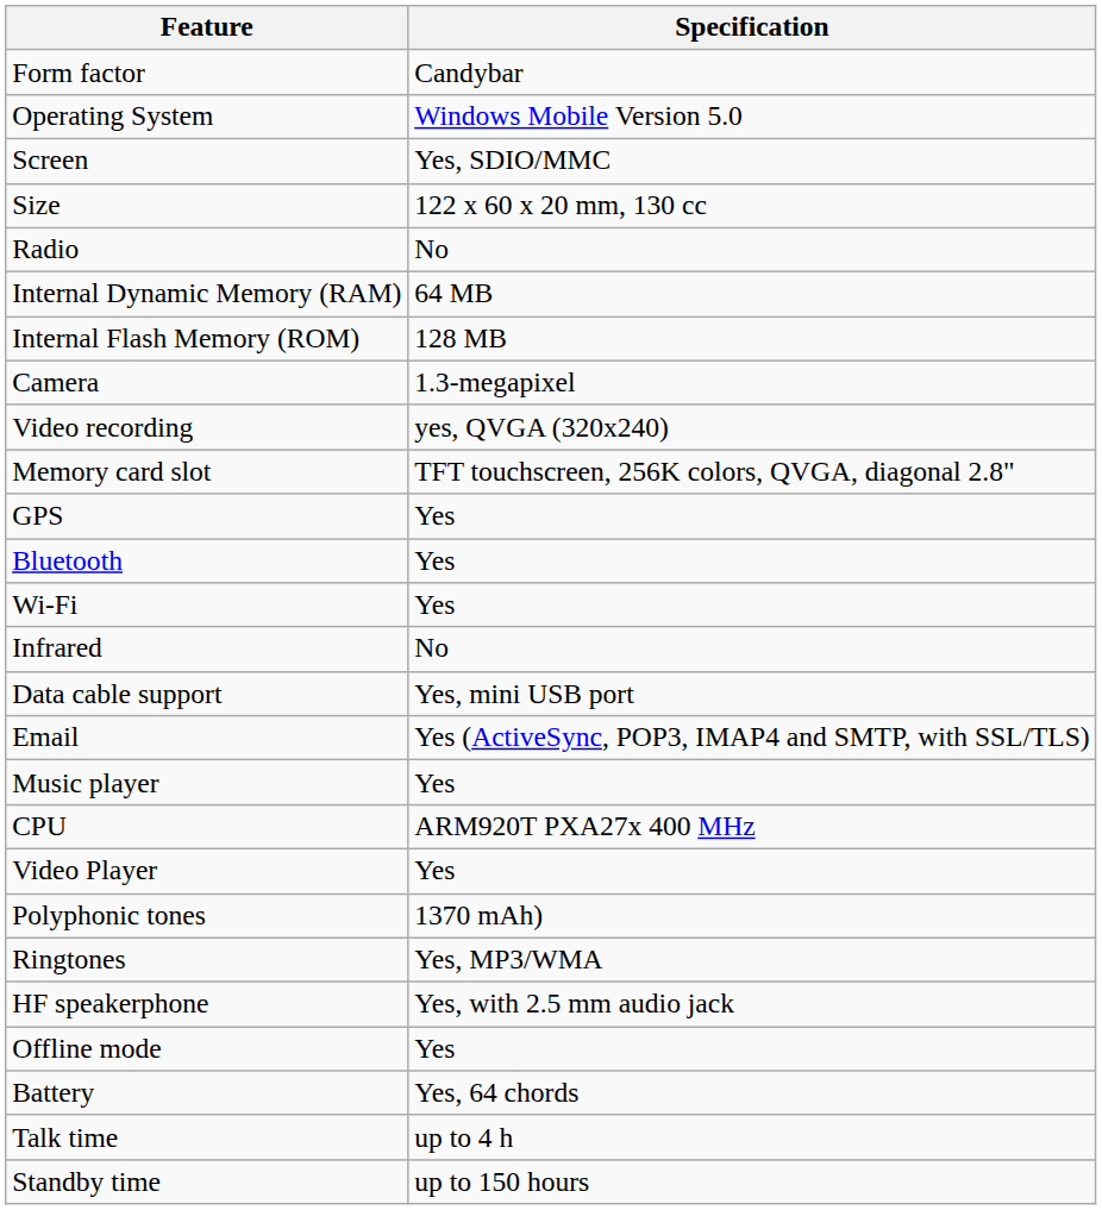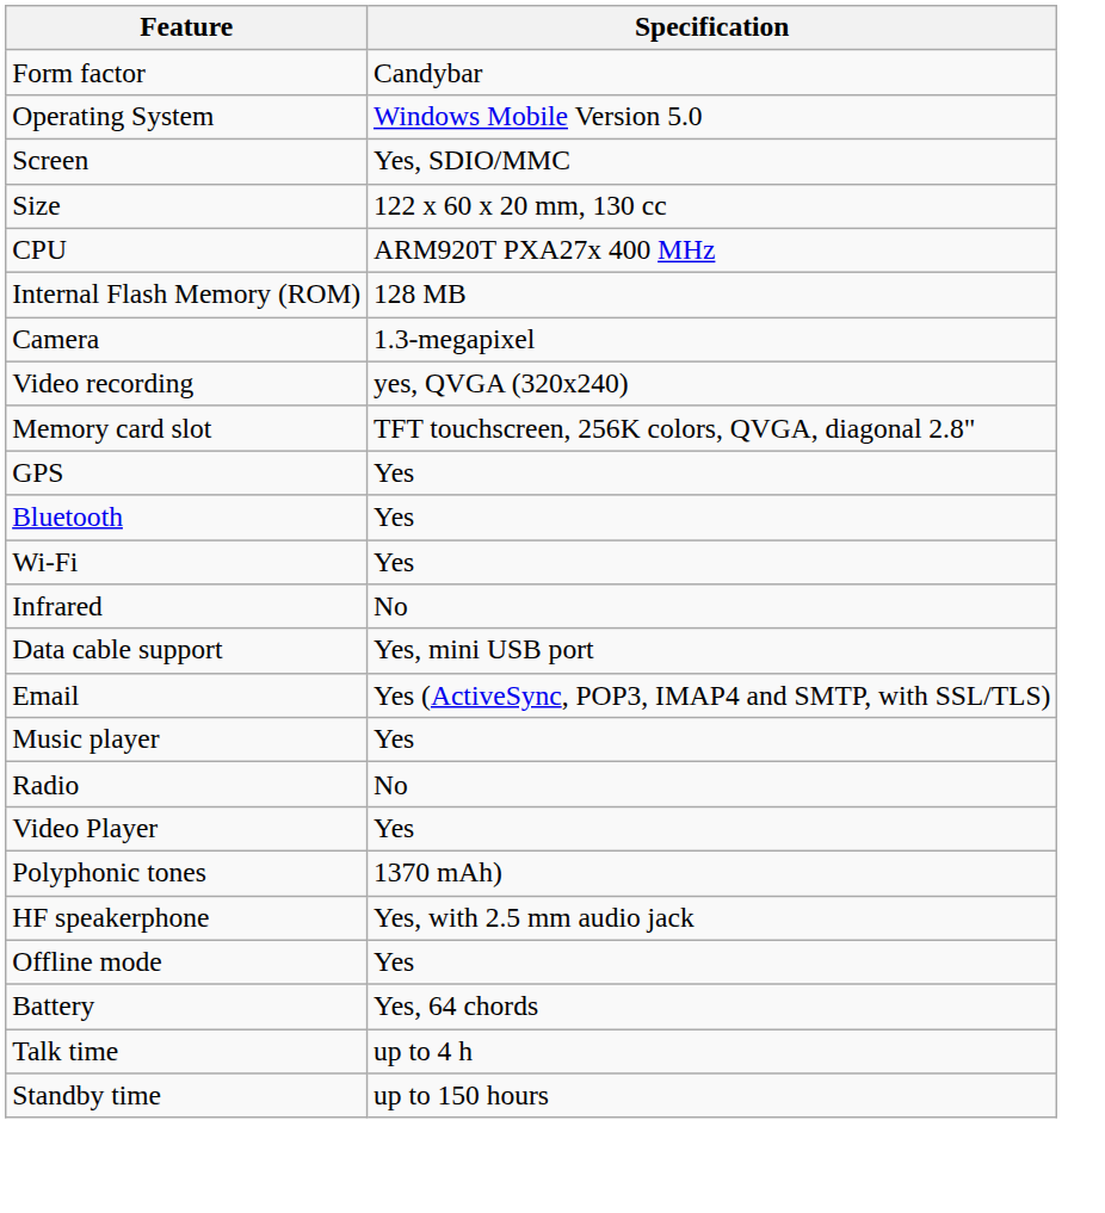 <table class="wikitable">
 <tr>
 <th>Feature</th>
 <th>Specification</th>
 </tr>
 <tr>
 <td>Form factor</td>
 <td>Candybar</td>
 </tr>
 <tr>
 <td>Operating System</td>
 <td><a href='#'>Windows Mobile</a> Version 5.0</td>
 </tr>
 <tr>
 <td>Screen</td>
 <td>Yes, SDIO/MMC</td>
 </tr>
 <tr>
 <td>Size</td>
 <td>122 x 60 x 20 mm, 130 cc</td>
 </tr>
 <tr>
-<td>Radio</td>
-<td>No</td>
-</tr>
-<tr>
-<td>Internal Dynamic Memory (RAM)</td>
-<td>64 MB</td>
+<td>CPU</td>
+<td>ARM920T PXA27x 400 <a href='#'>MHz</a></td>
 </tr>
 <tr>
 <td>Internal Flash Memory (ROM)</td>
 <td>128 MB</td>
 </tr>
 <tr>
 <td>Camera</td>
 <td>1.3-megapixel</td>
 </tr>
 <tr>
 <td>Video recording</td>
 <td>yes, QVGA (320x240)</td>
 </tr>
 <tr>
 <td>Memory card slot</td>
 <td>TFT touchscreen, 256K colors, QVGA, diagonal 2.8"</td>
 </tr>
 <tr>
 <td>GPS</td>
 <td>Yes</td>
 </tr>
 <tr>
 <td><a href='#'>Bluetooth</a></td>
 <td>Yes</td>
 </tr>
 <tr>
 <td>Wi-Fi</td>
 <td>Yes</td>
 </tr>
 <tr>
 <td>Infrared</td>
 <td>No</td>
 </tr>
 <tr>
 <td>Data cable support</td>
 <td>Yes, mini USB port</td>
 </tr>
 <tr>
 <td>Email</td>
 <td>Yes (<a href='#'>ActiveSync</a>, POP3, IMAP4 and SMTP, with SSL/TLS)</td>
 </tr>
 <tr>
 <td>Music player</td>
 <td>Yes</td>
 </tr>
 <tr>
-<td>CPU</td>
-<td>ARM920T PXA27x 400 <a href='#'>MHz</a></td>
+<td>Radio</td>
+<td>No</td>
 </tr>
 <tr>
 <td>Video Player</td>
 <td>Yes</td>
 </tr>
 <tr>
 <td>Polyphonic tones</td>
 <td>1370 mAh)</td>
-</tr>
-<tr>
-<td>Ringtones</td>
-<td>Yes, MP3/WMA</td>
 </tr>
 <tr>
 <td>HF speakerphone</td>
 <td>Yes, with 2.5 mm audio jack</td>
 </tr>
 <tr>
 <td>Offline mode</td>
 <td>Yes</td>
 </tr>
 <tr>
 <td>Battery</td>
 <td>Yes, 64 chords</td>
 </tr>
 <tr>
 <td>Talk time</td>
 <td>up to 4 h</td>
 </tr>
 <tr>
 <td>Standby time</td>
 <td>up to 150 hours</td>
 </tr>
 </table>
